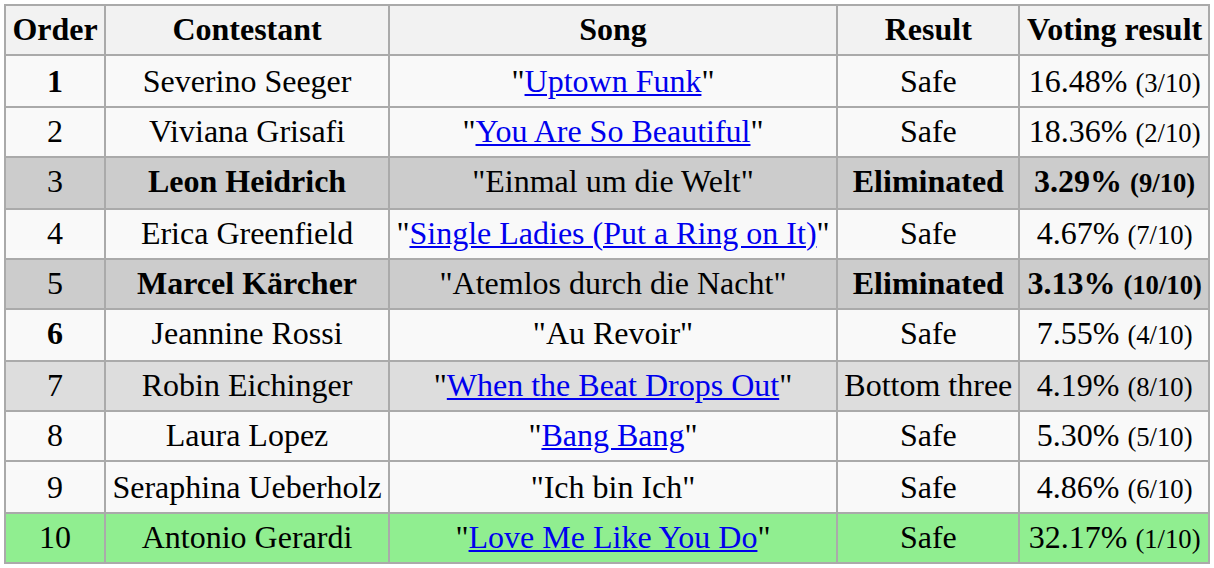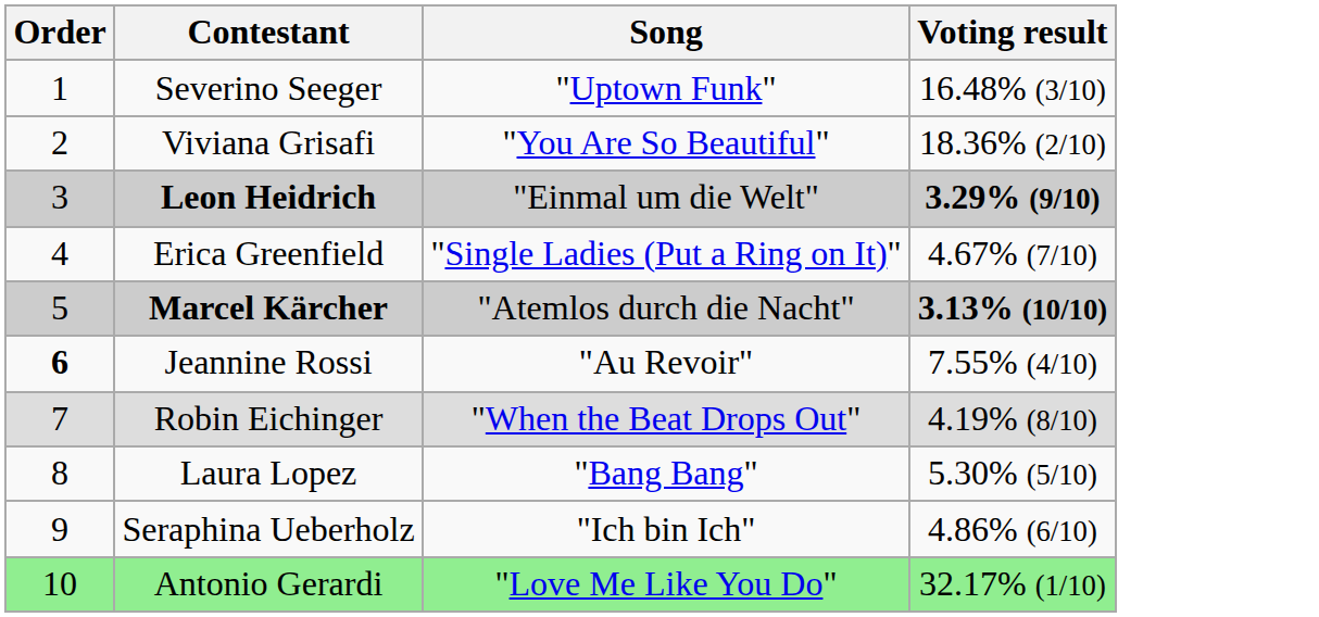 <table class="wikitable" style="text-align:center;">
 <tr>
 <th>Order</th>
 <th>Contestant</th>
 <th>Song</th>
-<th>Result</th>
 <th>Voting result</th>
 </tr>
 <tr>
-<td><strong>1</strong></td>
+<td>1</td>
 <td>Severino Seeger</td>
 <td>"<a href='#'>Uptown Funk</a>"</td>
-<td>Safe</td>
 <td>16.48% <small>(3/10)</small></td>
 </tr>
 <tr>
 <td>2</td>
 <td>Viviana Grisafi</td>
 <td>"<a href='#'>You Are So Beautiful</a>"</td>
-<td>Safe</td>
 <td>18.36% <small>(2/10)</small></td>
 </tr>
 <tr style="background:#ccc;">
 <td>3</td>
 <td><strong>Leon Heidrich</strong></td>
 <td>"Einmal um die Welt"</td>
-<td><strong>Eliminated</strong></td>
 <td><strong>3.29% <small>(9/10)</small></strong></td>
 </tr>
 <tr>
 <td>4</td>
 <td>Erica Greenfield</td>
 <td>"<a href='#'>Single Ladies (Put a Ring on It)</a>"</td>
-<td>Safe</td>
 <td>4.67% <small>(7/10)</small></td>
 </tr>
 <tr style="background:#ccc;">
 <td>5</td>
 <td><strong>Marcel Kärcher</strong></td>
 <td>"Atemlos durch die Nacht"</td>
-<td><strong>Eliminated</strong></td>
 <td><strong>3.13% <small>(10/10)</small></strong></td>
 </tr>
 <tr>
 <td><strong>6</strong></td>
 <td>Jeannine Rossi</td>
 <td>"Au Revoir"</td>
-<td>Safe</td>
 <td>7.55% <small>(4/10)</small></td>
 </tr>
 <tr style="background:#ddd;">
 <td>7</td>
 <td>Robin Eichinger</td>
 <td>"<a href='#'>When the Beat Drops Out</a>"</td>
-<td>Bottom three</td>
 <td>4.19% <small>(8/10)</small></td>
 </tr>
 <tr>
 <td>8</td>
 <td>Laura Lopez</td>
 <td>"<a href='#'>Bang Bang</a>"</td>
-<td>Safe</td>
 <td>5.30% <small>(5/10)</small></td>
 </tr>
 <tr>
 <td>9</td>
 <td>Seraphina Ueberholz</td>
 <td>"Ich bin Ich"</td>
-<td>Safe</td>
 <td>4.86% <small>(6/10)</small></td>
 </tr>
 <tr style="background:lightgreen;">
 <td>10</td>
 <td>Antonio Gerardi</td>
 <td>"<a href='#'>Love Me Like You Do</a>"</td>
-<td>Safe</td>
 <td>32.17% <small>(1/10)</small></td>
 </tr>
 </table>
